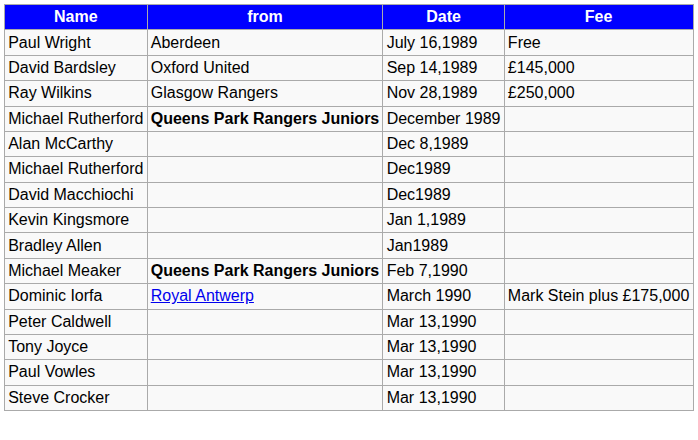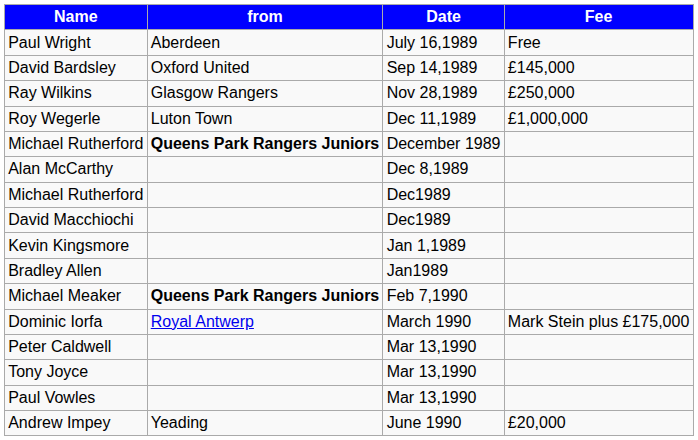 <table class="wikitable">
 <tr>
 <th style="background:#0000FF; color:#FFFFFF; text-align:center;"><strong>Name</strong></th>
 <th style="background:#0000FF; color:#FFFFFF; text-align:center;">from</th>
 <th style="background:#0000FF; color:#FFFFFF; text-align:center;">Date</th>
 <th style="background:#0000FF; color:#FFFFFF; text-align:center;">Fee</th>
 </tr>
 <tr>
 <td>Paul Wright</td>
 <td>Aberdeen</td>
 <td>July 16,1989</td>
 <td>Free</td>
 </tr>
 <tr>
 <td>David Bardsley</td>
 <td>Oxford United</td>
 <td>Sep 14,1989</td>
 <td>£145,000</td>
 </tr>
 <tr>
 <td>Ray Wilkins</td>
 <td>Glasgow Rangers</td>
 <td>Nov 28,1989</td>
 <td>£250,000</td>
+</tr>
+<tr>
+<td>Roy Wegerle</td>
+<td>Luton Town</td>
+<td>Dec 11,1989</td>
+<td>£1,000,000</td>
 </tr>
 <tr>
 <td>Michael Rutherford</td>
 <td><strong>Queens Park Rangers Juniors</strong></td>
 <td>December 1989</td>
 <td></td>
 </tr>
 <tr>
 <td>Alan McCarthy</td>
 <td></td>
 <td>Dec 8,1989</td>
 <td></td>
 </tr>
 <tr>
 <td>Michael Rutherford</td>
 <td></td>
 <td>Dec1989</td>
 <td></td>
 </tr>
 <tr>
 <td>David Macchiochi</td>
 <td></td>
 <td>Dec1989</td>
 <td></td>
 </tr>
 <tr>
 <td>Kevin Kingsmore</td>
 <td></td>
 <td>Jan 1,1989</td>
 <td></td>
 </tr>
 <tr>
 <td>Bradley Allen</td>
 <td></td>
 <td>Jan1989</td>
 <td></td>
 </tr>
 <tr>
 <td>Michael Meaker</td>
 <td><strong>Queens Park Rangers Juniors</strong></td>
 <td>Feb 7,1990</td>
 <td></td>
 </tr>
 <tr>
 <td>Dominic Iorfa</td>
 <td><a href='#'>Royal Antwerp</a></td>
 <td>March 1990</td>
 <td>Mark Stein plus £175,000</td>
 </tr>
 <tr>
 <td>Peter Caldwell</td>
 <td></td>
 <td>Mar 13,1990</td>
 <td></td>
 </tr>
 <tr>
 <td>Tony Joyce</td>
 <td></td>
 <td>Mar 13,1990</td>
 <td></td>
 </tr>
 <tr>
 <td>Paul Vowles</td>
 <td></td>
 <td>Mar 13,1990</td>
 <td></td>
 </tr>
 <tr>
-<td>Steve Crocker</td>
-<td></td>
-<td>Mar 13,1990</td>
-<td></td>
+<td>Andrew Impey</td>
+<td>Yeading</td>
+<td>June 1990</td>
+<td>£20,000</td>
 </tr>
 </table>
